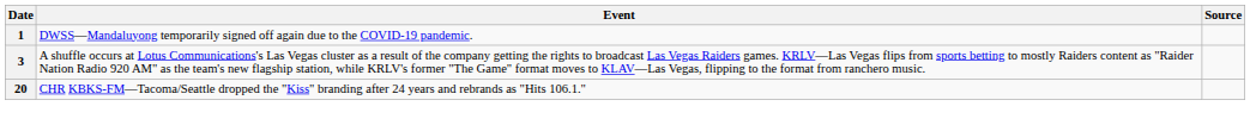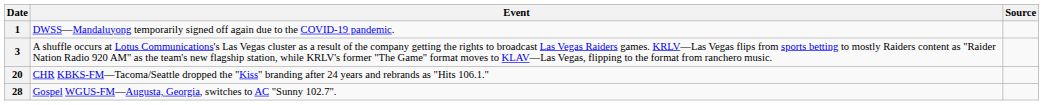 <table class="wikitable">
 <tr>
 <th>Date</th>
 <th>Event</th>
 <th>Source</th>
 </tr>
 <tr>
 <th>1</th>
 <td><a href='#'>DWSS</a>—<a href='#'>Mandaluyong</a> temporarily signed off again due to the <a href='#'>COVID-19 pandemic</a>.</td>
 <td></td>
 </tr>
 <tr>
 <th>3</th>
 <td>A shuffle occurs at <a href='#'>Lotus Communications</a>'s Las Vegas cluster as a result of the company getting the rights to broadcast <a href='#'>Las Vegas Raiders</a> games. <a href='#'>KRLV</a>—Las Vegas flips from <a href='#'>sports betting</a> to mostly Raiders content as "Raider Nation Radio 920 AM" as the team's new flagship station, while KRLV's former "The Game" format moves to <a href='#'>KLAV</a>—Las Vegas, flipping to the format from ranchero music.</td>
 <td></td>
 </tr>
 <tr>
 <th>20</th>
 <td><a href='#'>CHR</a> <a href='#'>KBKS-FM</a>—Tacoma/Seattle dropped the "<a href='#'>Kiss</a>" branding after 24 years and rebrands as "Hits 106.1."</td>
 <td></td>
 </tr>
+<tr>
+<th>28</th>
+<td><a href='#'>Gospel</a> <a href='#'>WGUS-FM</a>—<a href='#'>Augusta, Georgia</a>, switches to <a href='#'>AC</a> "Sunny 102.7".</td>
+<td></td>
+</tr>
 </table>
